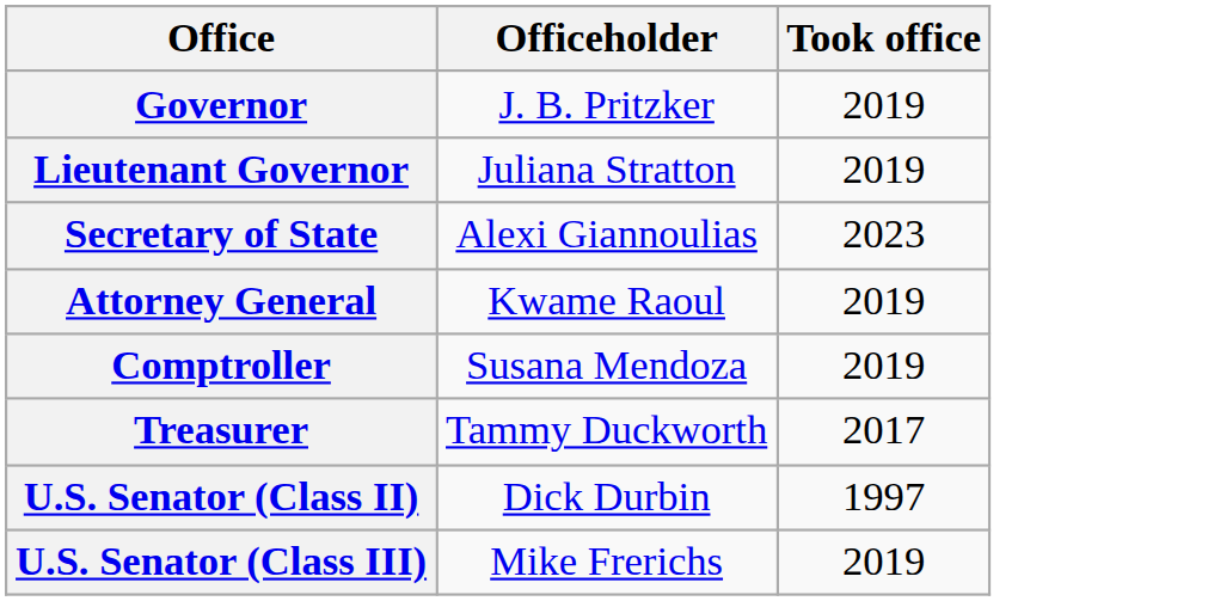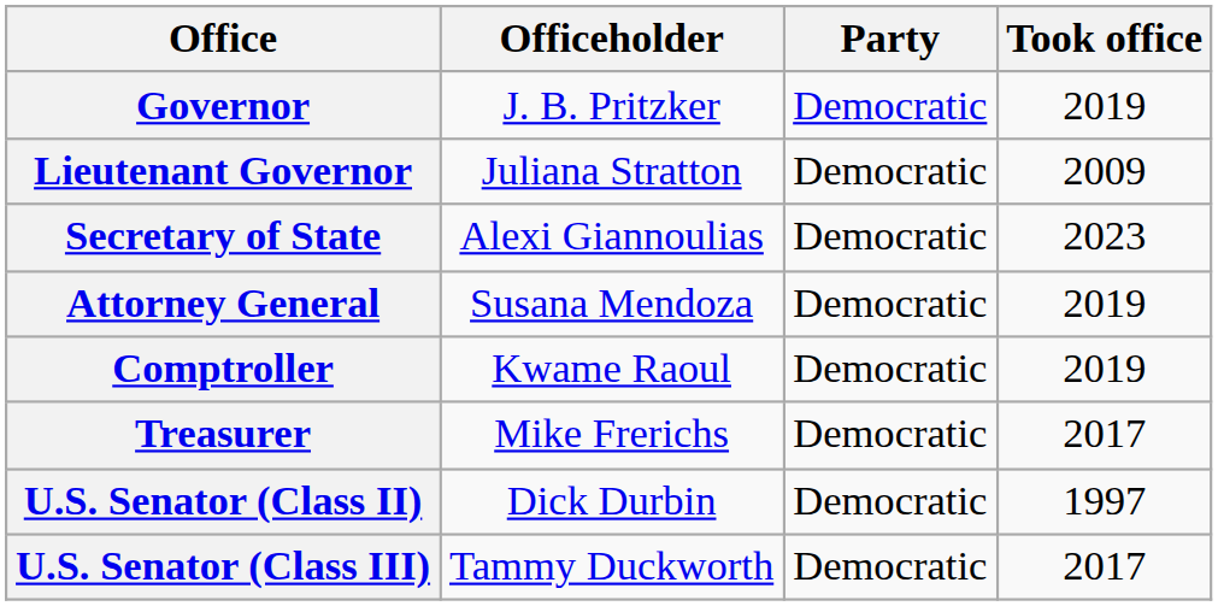 <table class="wikitable" style="text-align:center">
 <tr>
 <th>Office</th>
 <th>Officeholder</th>
+<th>Party</th>
 <th>Took office</th>
 </tr>
 <tr>
 <th><a href='#'>Governor</a></th>
 <td><a href='#'>J. B. Pritzker</a></td>
+<td><a href='#'>Democratic</a></td>
 <td>2019</td>
 </tr>
 <tr>
 <th><a href='#'>Lieutenant Governor</a></th>
 <td><a href='#'>Juliana Stratton</a></td>
-<td>2019</td>
+<td>Democratic</td>
+<td>2009</td>
 </tr>
 <tr>
 <th><a href='#'>Secretary of State</a></th>
 <td><a href='#'>Alexi Giannoulias</a></td>
+<td>Democratic</td>
 <td>2023</td>
 </tr>
 <tr>
 <th><a href='#'>Attorney General</a></th>
-<td><a href='#'>Kwame Raoul</a></td>
+<td><a href='#'>Susana Mendoza</a></td>
+<td>Democratic</td>
 <td>2019</td>
 </tr>
 <tr>
 <th><a href='#'>Comptroller</a></th>
-<td><a href='#'>Susana Mendoza</a></td>
+<td><a href='#'>Kwame Raoul</a></td>
+<td>Democratic</td>
 <td>2019</td>
 </tr>
 <tr>
 <th><a href='#'>Treasurer</a></th>
-<td><a href='#'>Tammy Duckworth</a></td>
+<td><a href='#'>Mike Frerichs </a></td>
+<td>Democratic</td>
 <td>2017</td>
 </tr>
 <tr>
 <th><a href='#'>U.S. Senator (Class II)</a></th>
 <td><a href='#'>Dick Durbin</a></td>
+<td>Democratic</td>
 <td>1997</td>
 </tr>
 <tr>
 <th><a href='#'>U.S. Senator (Class III)</a></th>
-<td><a href='#'>Mike Frerichs </a></td>
-<td>2019</td>
+<td><a href='#'>Tammy Duckworth</a></td>
+<td>Democratic</td>
+<td>2017</td>
 </tr>
 </table>
